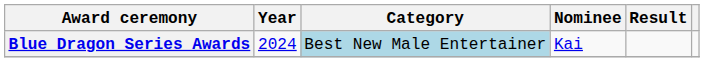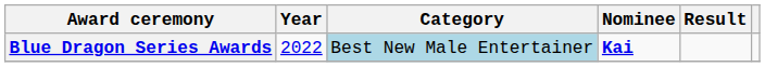 <table class="wikitable plainrowheaders sortable">
 <tr>
 <th scope="col">Award ceremony</th>
 <th scope="col">Year</th>
 <th scope="col">Category</th>
 <th scope="col">Nominee</th>
 <th scope="col">Result</th>
 <th scope="col" class="unsortable"></th>
 </tr>
 <tr>
 <th rowspan="1" scope="row"><a href='#'>Blue Dragon Series Awards</a></th>
-<td><a href='#'>2024</a></td>
+<td><a href='#'>2022</a></td>
 <td style="background: lightblue;">Best New Male Entertainer</td>
-<td rowspan="1"><a href='#'>Kai</a></td>
+<td rowspan="1"><strong><a href='#'>Kai</a></strong></td>
 <td></td>
 <td style="text-align:center"></td>
 </tr>
 <tr>
 </tr>
 </table>
